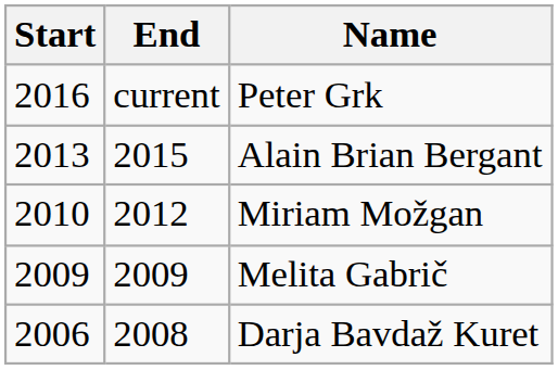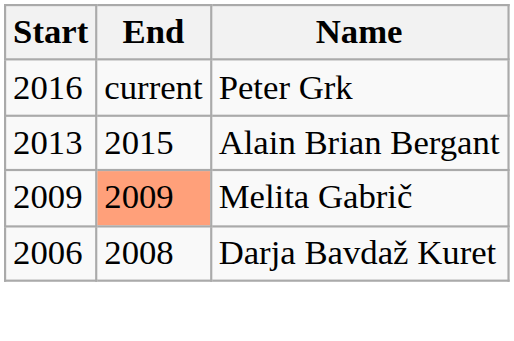 <table class="wikitable sortable">
 <tr>
 <th>Start</th>
 <th>End</th>
 <th>Name</th>
 </tr>
 <tr>
 <td>2016</td>
 <td>current</td>
 <td>Peter Grk</td>
 </tr>
 <tr>
 <td>2013</td>
 <td>2015</td>
 <td>Alain Brian Bergant</td>
 </tr>
 <tr>
-<td>2010</td>
-<td>2012</td>
-<td>Miriam Možgan</td>
-</tr>
-<tr>
 <td>2009</td>
-<td>2009</td>
+<td style="background: lightsalmon;">2009</td>
 <td>Melita Gabrič</td>
 </tr>
 <tr>
 <td>2006</td>
 <td>2008</td>
 <td>Darja Bavdaž Kuret</td>
 </tr>
 </table>
